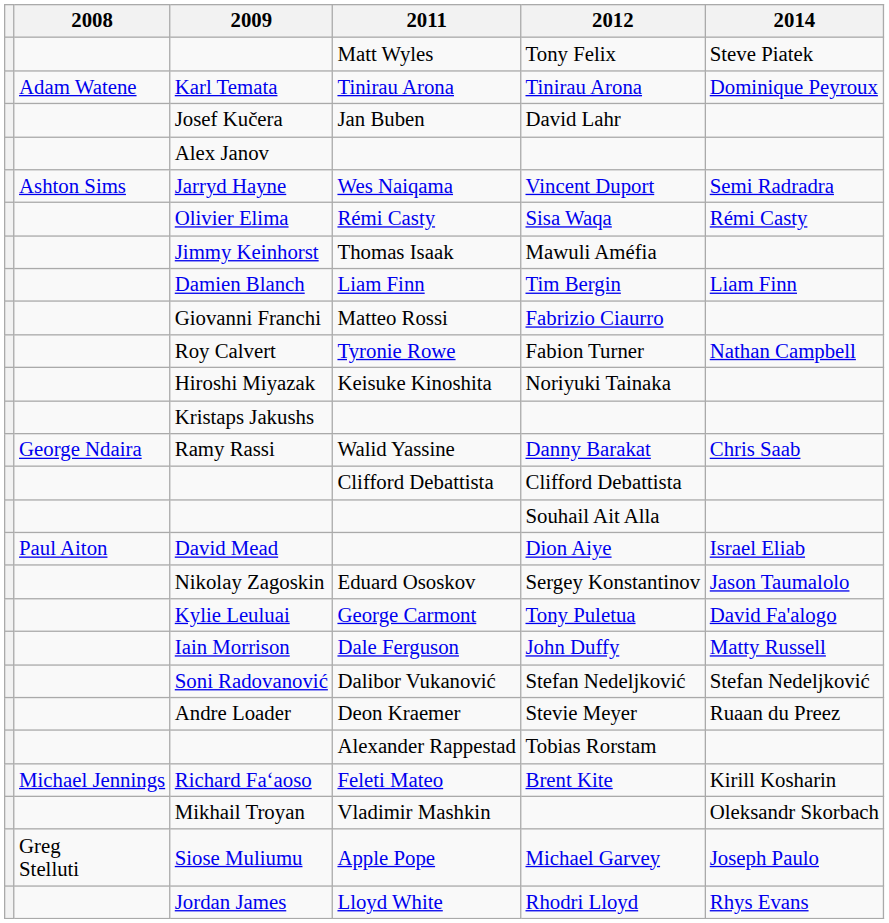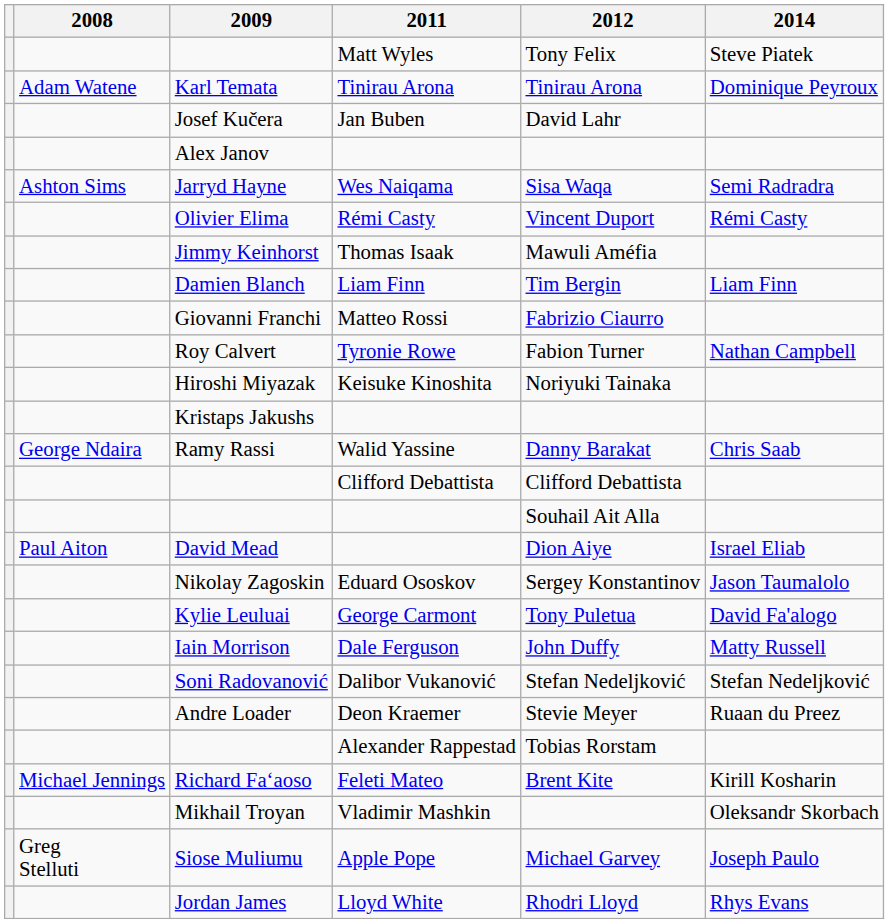 <table class="wikitable collapsible collapsed">
 <tr>
 <th></th>
 <th>2008</th>
 <th>2009</th>
 <th>2011</th>
 <th>2012</th>
 <th>2014</th>
 </tr>
 <tr>
 <th></th>
 <td></td>
 <td></td>
 <td>Matt Wyles</td>
 <td>Tony Felix</td>
 <td>Steve Piatek</td>
 </tr>
 <tr>
 <th></th>
 <td><a href='#'>Adam Watene</a></td>
 <td><a href='#'>Karl Temata</a></td>
 <td><a href='#'>Tinirau Arona</a></td>
 <td><a href='#'>Tinirau Arona</a></td>
 <td><a href='#'>Dominique Peyroux</a></td>
 </tr>
 <tr>
 <th></th>
 <td></td>
 <td>Josef Kučera</td>
 <td>Jan Buben</td>
 <td>David Lahr</td>
 <td></td>
 </tr>
 <tr>
 <th></th>
 <td></td>
 <td>Alex Janov</td>
 <td></td>
 <td></td>
 <td></td>
 </tr>
 <tr>
 <th></th>
 <td><a href='#'>Ashton Sims</a></td>
 <td><a href='#'>Jarryd Hayne</a></td>
 <td><a href='#'>Wes Naiqama</a></td>
-<td><a href='#'>Vincent Duport</a></td>
+<td><a href='#'>Sisa Waqa</a></td>
 <td><a href='#'>Semi Radradra</a></td>
 </tr>
 <tr>
 <th></th>
 <td></td>
 <td><a href='#'>Olivier Elima</a></td>
 <td><a href='#'>Rémi Casty</a></td>
-<td><a href='#'>Sisa Waqa</a></td>
+<td><a href='#'>Vincent Duport</a></td>
 <td><a href='#'>Rémi Casty</a></td>
 </tr>
 <tr>
 <th></th>
 <td></td>
 <td><a href='#'>Jimmy Keinhorst</a></td>
 <td>Thomas Isaak</td>
 <td>Mawuli Améfia</td>
 <td></td>
 </tr>
 <tr>
 <th></th>
 <td></td>
 <td><a href='#'>Damien Blanch</a></td>
 <td><a href='#'>Liam Finn</a></td>
 <td><a href='#'>Tim Bergin</a></td>
 <td><a href='#'>Liam Finn</a></td>
 </tr>
 <tr>
 <th></th>
 <td></td>
 <td>Giovanni Franchi</td>
 <td>Matteo Rossi</td>
 <td><a href='#'>Fabrizio Ciaurro</a></td>
 <td></td>
 </tr>
 <tr>
 <th></th>
 <td></td>
 <td>Roy Calvert</td>
 <td><a href='#'>Tyronie Rowe</a></td>
 <td>Fabion Turner</td>
 <td><a href='#'>Nathan Campbell</a></td>
 </tr>
 <tr>
 <th></th>
 <td></td>
 <td>Hiroshi Miyazak</td>
 <td>Keisuke Kinoshita</td>
 <td>Noriyuki Tainaka</td>
 <td></td>
 </tr>
 <tr>
 <th></th>
 <td></td>
 <td>Kristaps Jakushs</td>
 <td></td>
 <td></td>
 <td></td>
 </tr>
 <tr>
 <th></th>
 <td><a href='#'>George Ndaira</a></td>
 <td>Ramy Rassi</td>
 <td>Walid Yassine</td>
 <td><a href='#'>Danny Barakat</a></td>
 <td><a href='#'>Chris Saab</a></td>
 </tr>
 <tr>
 <th></th>
 <td></td>
 <td></td>
 <td>Clifford Debattista</td>
 <td>Clifford Debattista</td>
 <td></td>
 </tr>
 <tr>
 <th></th>
 <td></td>
 <td></td>
 <td></td>
 <td>Souhail Ait Alla</td>
 <td></td>
 </tr>
 <tr>
 <th></th>
 <td><a href='#'>Paul Aiton</a></td>
 <td><a href='#'>David Mead</a></td>
 <td></td>
 <td><a href='#'>Dion Aiye</a></td>
 <td><a href='#'>Israel Eliab</a></td>
 </tr>
 <tr>
 <th></th>
 <td></td>
 <td>Nikolay Zagoskin</td>
 <td>Eduard Ososkov</td>
 <td>Sergey Konstantinov</td>
 <td><a href='#'>Jason Taumalolo</a></td>
 </tr>
 <tr>
 <th></th>
 <td></td>
 <td><a href='#'>Kylie Leuluai</a></td>
 <td><a href='#'>George Carmont</a></td>
 <td><a href='#'>Tony Puletua</a></td>
 <td><a href='#'>David Fa'alogo</a></td>
 </tr>
 <tr>
 <th></th>
 <td></td>
 <td><a href='#'>Iain Morrison</a></td>
 <td><a href='#'>Dale Ferguson</a></td>
 <td><a href='#'>John Duffy</a></td>
 <td><a href='#'>Matty Russell</a></td>
 </tr>
 <tr>
 <th></th>
 <td></td>
 <td><a href='#'>Soni Radovanović</a></td>
 <td>Dalibor Vukanović</td>
 <td>Stefan Nedeljković</td>
 <td>Stefan Nedeljković</td>
 </tr>
 <tr>
 <th></th>
 <td></td>
 <td>Andre Loader</td>
 <td>Deon Kraemer</td>
 <td>Stevie Meyer</td>
 <td>Ruaan du Preez</td>
 </tr>
 <tr>
 <th></th>
 <td></td>
 <td></td>
 <td>Alexander Rappestad</td>
 <td>Tobias Rorstam</td>
 <td></td>
 </tr>
 <tr>
 <th></th>
 <td><a href='#'>Michael Jennings</a></td>
 <td><a href='#'>Richard Faʻaoso</a></td>
 <td><a href='#'>Feleti Mateo</a></td>
 <td><a href='#'>Brent Kite</a></td>
 <td>Kirill Kosharin</td>
 </tr>
 <tr>
 <th></th>
 <td></td>
 <td>Mikhail Troyan</td>
 <td>Vladimir Mashkin</td>
 <td></td>
 <td>Oleksandr Skorbach</td>
 </tr>
 <tr>
 <th></th>
 <td>Greg<br>Stelluti</td>
 <td><a href='#'>Siose Muliumu</a></td>
 <td><a href='#'>Apple Pope</a></td>
 <td><a href='#'>Michael Garvey</a></td>
 <td><a href='#'>Joseph Paulo</a></td>
 </tr>
 <tr>
 <th></th>
 <td></td>
 <td><a href='#'>Jordan James</a></td>
 <td><a href='#'>Lloyd White</a></td>
 <td><a href='#'>Rhodri Lloyd</a></td>
 <td><a href='#'>Rhys Evans</a></td>
 </tr>
 </table>
